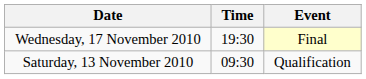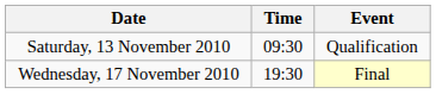 <table class = "wikitable" style="text-align:center;">
 <tr>
 <th width=220>Date</th>
 <th width=50>Time</th>
 <th width=100>Event</th>
 </tr>
 <tr>
+<td>Saturday, 13 November 2010</td>
+<td>09:30</td>
+<td>Qualification</td>
+</tr>
+<tr>
 <td>Wednesday, 17 November 2010</td>
 <td>19:30</td>
 <td bgcolor=ffffcc>Final</td>
 </tr>
-<tr>
-<td>Saturday, 13 November 2010</td>
-<td>09:30</td>
-<td>Qualification</td>
-</tr>
 </table>
